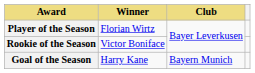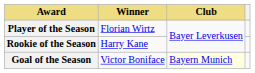 <table class="wikitable">
 <tr>
 <th style="background-color: #eedd82">Award</th>
 <th style="background-color: #eedd82">Winner</th>
 <th style="background-color: #eedd82">Club</th>
 <th></th>
 </tr>
 <tr>
 <th>Player of the Season</th>
 <td> <a href='#'>Florian Wirtz</a></td>
 <td rowspan="2"><a href='#'>Bayer Leverkusen</a></td>
 <td></td>
 </tr>
 <tr>
 <th>Rookie of the Season</th>
-<td> <a href='#'>Victor Boniface</a></td>
+<td> <a href='#'>Harry Kane</a></td>
 <td></td>
 </tr>
 <tr>
 <th>Goal of the Season</th>
-<td> <a href='#'>Harry Kane</a></td>
-<td><a href='#'>Bayern Munich</a></td>
+<td> <a href='#'>Victor Boniface</a></td>
+<td style="background: lightyellow;"><a href='#'>Bayern Munich</a></td>
 <td></td>
 </tr>
 </table>
